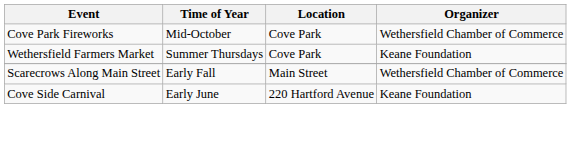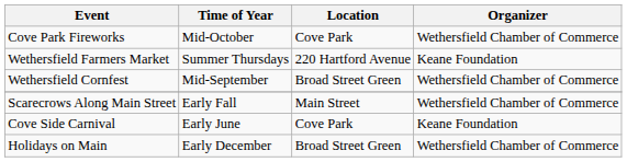 <table class="wikitable">
 <tr>
 <th>Event</th>
 <th>Time of Year</th>
 <th>Location</th>
 <th>Organizer</th>
 </tr>
 <tr>
 <td>Cove Park Fireworks</td>
 <td>Mid-October</td>
 <td>Cove Park</td>
 <td>Wethersfield Chamber of Commerce</td>
 </tr>
 <tr>
 <td>Wethersfield Farmers Market</td>
 <td>Summer Thursdays</td>
-<td>Cove Park</td>
+<td>220 Hartford Avenue</td>
 <td>Keane Foundation</td>
+</tr>
+<tr>
+<td>Wethersfield Cornfest</td>
+<td>Mid-September</td>
+<td>Broad Street Green</td>
+<td>Wethersfield Chamber of Commerce</td>
 </tr>
 <tr>
 </tr>
 <tr>
 <td>Scarecrows Along Main Street</td>
 <td>Early Fall</td>
 <td>Main Street</td>
 <td>Wethersfield Chamber of Commerce</td>
 </tr>
 <tr>
 <td>Cove Side Carnival</td>
 <td>Early June</td>
-<td>220 Hartford Avenue</td>
+<td>Cove Park</td>
 <td>Keane Foundation</td>
 </tr>
+<tr>
+<td>Holidays on Main</td>
+<td>Early December</td>
+<td>Broad Street Green</td>
+<td>Wethersfield Chamber of Commerce</td>
+</tr>
 </table>
